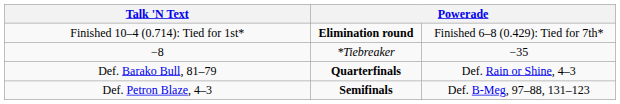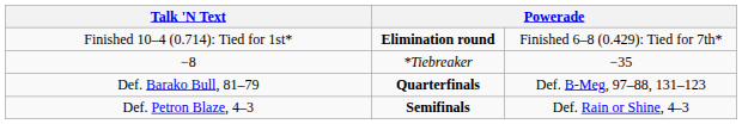 <table class=wikitable style="text-align:center">
 <tr>
 <th colspan=2 width=45%><a href='#'>Talk 'N Text</a></th>
 <th colspan=2 width=45%><a href='#'>Powerade</a></th>
 </tr>
 <tr>
 <td>Finished 10–4 (0.714): Tied for 1st*</td>
 <td colspan=2><strong>Elimination round</strong></td>
 <td>Finished 6–8 (0.429): Tied for 7th*</td>
 </tr>
 <tr>
 <td>−8</td>
 <td colspan=2><em>*Tiebreaker</em></td>
 <td>−35</td>
 </tr>
 <tr>
 <td>Def. <a href='#'>Barako Bull</a>, 81–79</td>
 <td colspan=2><strong>Quarterfinals</strong></td>
-<td>Def. <a href='#'>Rain or Shine</a>, 4–3</td>
+<td>Def. <a href='#'>B-Meg</a>, 97–88, 131–123</td>
 </tr>
 <tr>
 <td>Def. <a href='#'>Petron Blaze</a>, 4–3</td>
 <td colspan=2><strong>Semifinals</strong></td>
-<td>Def. <a href='#'>B-Meg</a>, 97–88, 131–123</td>
+<td>Def. <a href='#'>Rain or Shine</a>, 4–3</td>
 </tr>
 </table>
